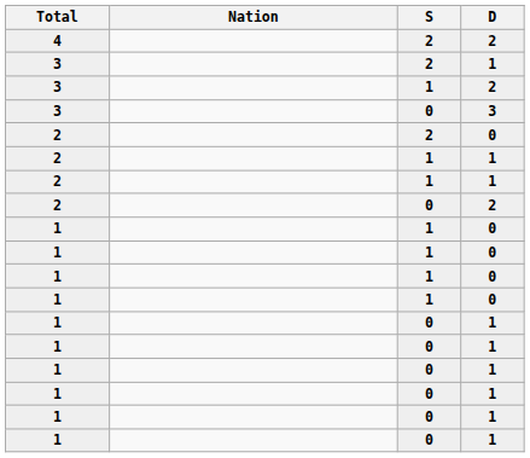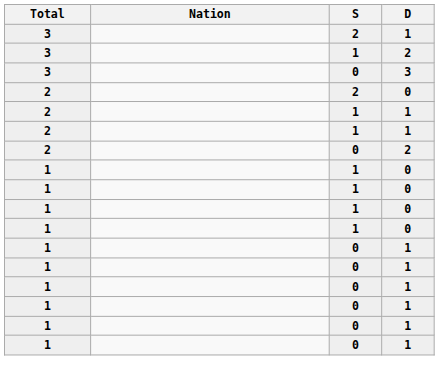 <table class="sortable wikitable" style="font-size:90%;">
 <tr>
 <th width=81>Total</th>
 <th width=236>Nation</th>
 <th width=47>S</th>
 <th width=47>D</th>
-</tr>
-<tr align=center>
-<td bgcolor=#efefef><strong>4</strong></td>
-<td align=left></td>
-<td bgcolor=#efefef><strong>2</strong></td>
-<td bgcolor=#efefef><strong>2</strong></td>
 </tr>
 <tr align=center>
 <td bgcolor=#efefef><strong>3</strong></td>
 <td align=left></td>
 <td bgcolor=#efefef><strong>2</strong></td>
 <td bgcolor=#efefef><strong>1</strong></td>
 </tr>
 <tr align=center>
 <td bgcolor=#efefef><strong>3</strong></td>
 <td align=left></td>
 <td bgcolor=#efefef><strong>1</strong></td>
 <td bgcolor=#efefef><strong>2</strong></td>
 </tr>
 <tr align=center>
 <td bgcolor=#efefef><strong>3</strong></td>
 <td align=left></td>
 <td bgcolor=#efefef><strong>0</strong></td>
 <td bgcolor=#efefef><strong>3</strong></td>
 </tr>
 <tr align=center>
 <td bgcolor=#efefef><strong>2</strong></td>
 <td align=left></td>
 <td bgcolor=#efefef><strong>2</strong></td>
 <td bgcolor=#efefef><strong>0</strong></td>
 </tr>
 <tr align=center>
 <td bgcolor=#efefef><strong>2</strong></td>
 <td align=left></td>
 <td bgcolor=#efefef><strong>1</strong></td>
 <td bgcolor=#efefef><strong>1</strong></td>
 </tr>
 <tr align=center>
 <td bgcolor=#efefef><strong>2</strong></td>
 <td align=left></td>
 <td bgcolor=#efefef><strong>1</strong></td>
 <td bgcolor=#efefef><strong>1</strong></td>
 </tr>
 <tr align=center>
 <td bgcolor=#efefef><strong>2</strong></td>
 <td align=left></td>
 <td bgcolor=#efefef><strong>0</strong></td>
 <td bgcolor=#efefef><strong>2</strong></td>
 </tr>
 <tr align=center>
 <td bgcolor=#efefef><strong>1</strong></td>
 <td align=left></td>
 <td bgcolor=#efefef><strong>1</strong></td>
 <td bgcolor=#efefef><strong>0</strong></td>
 </tr>
 <tr align=center>
 <td bgcolor=#efefef><strong>1</strong></td>
 <td align=left></td>
 <td bgcolor=#efefef><strong>1</strong></td>
 <td bgcolor=#efefef><strong>0</strong></td>
 </tr>
 <tr align=center>
 <td bgcolor=#efefef><strong>1</strong></td>
 <td align=left></td>
 <td bgcolor=#efefef><strong>1</strong></td>
 <td bgcolor=#efefef><strong>0</strong></td>
 </tr>
 <tr align=center>
 <td bgcolor=#efefef><strong>1</strong></td>
 <td align=left></td>
 <td bgcolor=#efefef><strong>1</strong></td>
 <td bgcolor=#efefef><strong>0</strong></td>
 </tr>
 <tr align=center>
 <td bgcolor=#efefef><strong>1</strong></td>
 <td align=left></td>
 <td bgcolor=#efefef><strong>0</strong></td>
 <td bgcolor=#efefef><strong>1</strong></td>
 </tr>
 <tr align=center>
 <td bgcolor=#efefef><strong>1</strong></td>
 <td align=left></td>
 <td bgcolor=#efefef><strong>0</strong></td>
 <td bgcolor=#efefef><strong>1</strong></td>
 </tr>
 <tr align=center>
 <td bgcolor=#efefef><strong>1</strong></td>
 <td align=left></td>
 <td bgcolor=#efefef><strong>0</strong></td>
 <td bgcolor=#efefef><strong>1</strong></td>
 </tr>
 <tr align=center>
 <td bgcolor=#efefef><strong>1</strong></td>
 <td align=left></td>
 <td bgcolor=#efefef><strong>0</strong></td>
 <td bgcolor=#efefef><strong>1</strong></td>
 </tr>
 <tr align=center>
 <td bgcolor=#efefef><strong>1</strong></td>
 <td align=left></td>
 <td bgcolor=#efefef><strong>0</strong></td>
 <td bgcolor=#efefef><strong>1</strong></td>
 </tr>
 <tr align=center>
 <td bgcolor=#efefef><strong>1</strong></td>
 <td align=left></td>
 <td bgcolor=#efefef><strong>0</strong></td>
 <td bgcolor=#efefef><strong>1</strong></td>
 </tr>
 </table>
